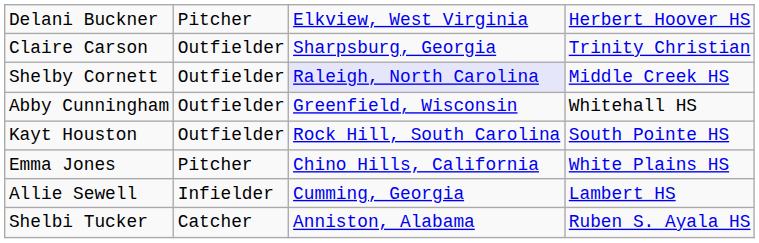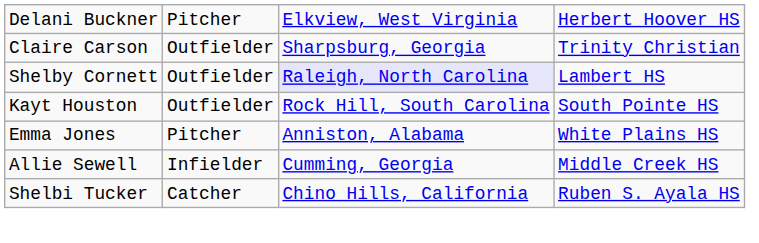 <table class="wikitable">
 <tr>
 <td>Delani Buckner</td>
 <td>Pitcher</td>
 <td><a href='#'>Elkview, West Virginia</a></td>
 <td><a href='#'>Herbert Hoover HS</a></td>
 </tr>
 <tr>
 <td>Claire Carson</td>
 <td>Outfielder</td>
 <td><a href='#'>Sharpsburg, Georgia</a></td>
 <td><a href='#'>Trinity Christian</a></td>
 </tr>
 <tr>
 <td>Shelby Cornett</td>
 <td>Outfielder</td>
 <td style="background: lavender;"><a href='#'>Raleigh, North Carolina</a></td>
-<td><a href='#'>Middle Creek HS</a></td>
-</tr>
-<tr>
-<td>Abby Cunningham</td>
-<td>Outfielder</td>
-<td><a href='#'>Greenfield, Wisconsin</a></td>
-<td>Whitehall HS</td>
+<td><a href='#'>Lambert HS</a></td>
 </tr>
 <tr>
 <td>Kayt Houston</td>
 <td>Outfielder</td>
 <td><a href='#'>Rock Hill, South Carolina</a></td>
 <td><a href='#'>South Pointe HS</a></td>
 </tr>
 <tr>
 <td>Emma Jones</td>
 <td>Pitcher</td>
-<td><a href='#'>Chino Hills, California</a></td>
+<td><a href='#'>Anniston, Alabama</a></td>
 <td><a href='#'>White Plains HS</a></td>
 </tr>
 <tr>
 <td>Allie Sewell</td>
 <td>Infielder</td>
 <td><a href='#'>Cumming, Georgia</a></td>
-<td><a href='#'>Lambert HS</a></td>
+<td><a href='#'>Middle Creek HS</a></td>
 </tr>
 <tr>
 <td>Shelbi Tucker</td>
 <td>Catcher</td>
-<td><a href='#'>Anniston, Alabama</a></td>
+<td><a href='#'>Chino Hills, California</a></td>
 <td><a href='#'>Ruben S. Ayala HS</a></td>
 </tr>
 </table>
